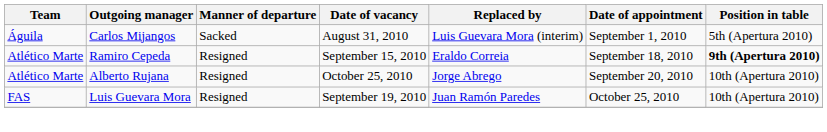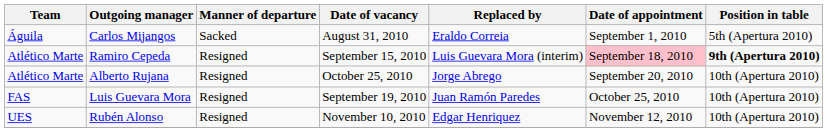 <table class="wikitable">
 <tr>
 <th>Team</th>
 <th>Outgoing manager</th>
 <th>Manner of departure</th>
 <th>Date of vacancy</th>
 <th>Replaced by</th>
 <th>Date of appointment</th>
 <th>Position in table</th>
 </tr>
 <tr>
 <td><a href='#'>Águila</a></td>
 <td> <a href='#'>Carlos Mijangos</a></td>
 <td>Sacked</td>
 <td>August 31, 2010</td>
-<td> <a href='#'>Luis Guevara Mora</a> (interim)</td>
+<td> <a href='#'>Eraldo Correia</a></td>
 <td>September 1, 2010</td>
 <td>5th (Apertura 2010)</td>
 </tr>
 <tr>
 <td><a href='#'>Atlético Marte</a></td>
 <td> <a href='#'>Ramiro Cepeda</a></td>
 <td>Resigned</td>
 <td>September 15, 2010</td>
-<td> <a href='#'>Eraldo Correia</a></td>
-<td>September 18, 2010</td>
+<td> <a href='#'>Luis Guevara Mora</a> (interim)</td>
+<td style="background: pink;">September 18, 2010</td>
 <td><strong>9th (Apertura 2010)</strong></td>
 </tr>
 <tr>
 <td><a href='#'>Atlético Marte</a></td>
 <td> <a href='#'>Alberto Rujana</a></td>
 <td>Resigned</td>
 <td>October 25, 2010</td>
 <td> <a href='#'>Jorge Abrego</a></td>
 <td>September 20, 2010</td>
 <td>10th (Apertura 2010)</td>
 </tr>
 <tr>
 <td><a href='#'>FAS</a></td>
 <td> <a href='#'>Luis Guevara Mora</a></td>
 <td>Resigned</td>
 <td>September 19, 2010</td>
 <td> <a href='#'>Juan Ramón Paredes</a></td>
 <td>October 25, 2010</td>
 <td>10th (Apertura 2010)</td>
 </tr>
 <tr>
+<td><a href='#'>UES</a></td>
+<td> <a href='#'>Rubén Alonso</a></td>
+<td>Resigned</td>
+<td>November 10, 2010</td>
+<td> <a href='#'>Edgar Henriquez</a></td>
+<td>November 12, 2010</td>
+<td>10th (Apertura 2010)</td>
+</tr>
+<tr>
 </tr>
 </table>
